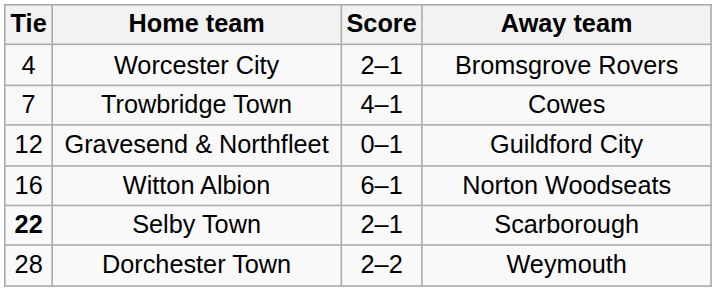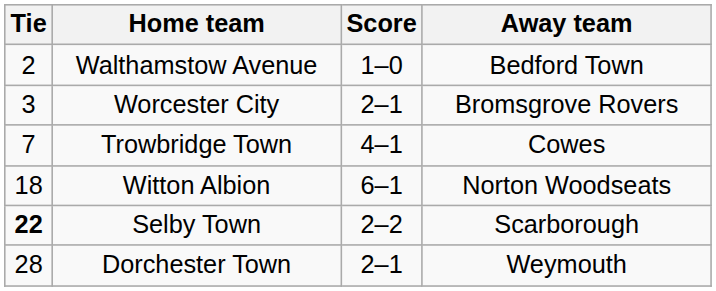 <table class="wikitable" style="text-align:center;">
 <tr>
 <th width=20>Tie</th>
 <th width=175>Home team</th>
 <th width=20>Score</th>
 <th width=175>Away team</th>
 </tr>
 <tr>
-<td>4</td>
+<td>2</td>
+<td>Walthamstow Avenue</td>
+<td>1–0</td>
+<td>Bedford Town</td>
+</tr>
+<tr>
+<td>3</td>
 <td>Worcester City</td>
 <td>2–1</td>
 <td>Bromsgrove Rovers</td>
 </tr>
 <tr>
 <td>7</td>
 <td>Trowbridge Town</td>
 <td>4–1</td>
 <td>Cowes</td>
 </tr>
 <tr>
-<td>12</td>
-<td>Gravesend & Northfleet</td>
-<td>0–1</td>
-<td>Guildford City</td>
-</tr>
-<tr>
-<td>16</td>
+<td>18</td>
 <td>Witton Albion</td>
 <td>6–1</td>
 <td>Norton Woodseats</td>
 </tr>
 <tr>
 <td><strong>22</strong></td>
 <td>Selby Town</td>
-<td>2–1</td>
+<td>2–2</td>
 <td>Scarborough</td>
 </tr>
 <tr>
 <td>28</td>
 <td>Dorchester Town</td>
-<td>2–2</td>
+<td>2–1</td>
 <td>Weymouth</td>
 </tr>
 </table>
